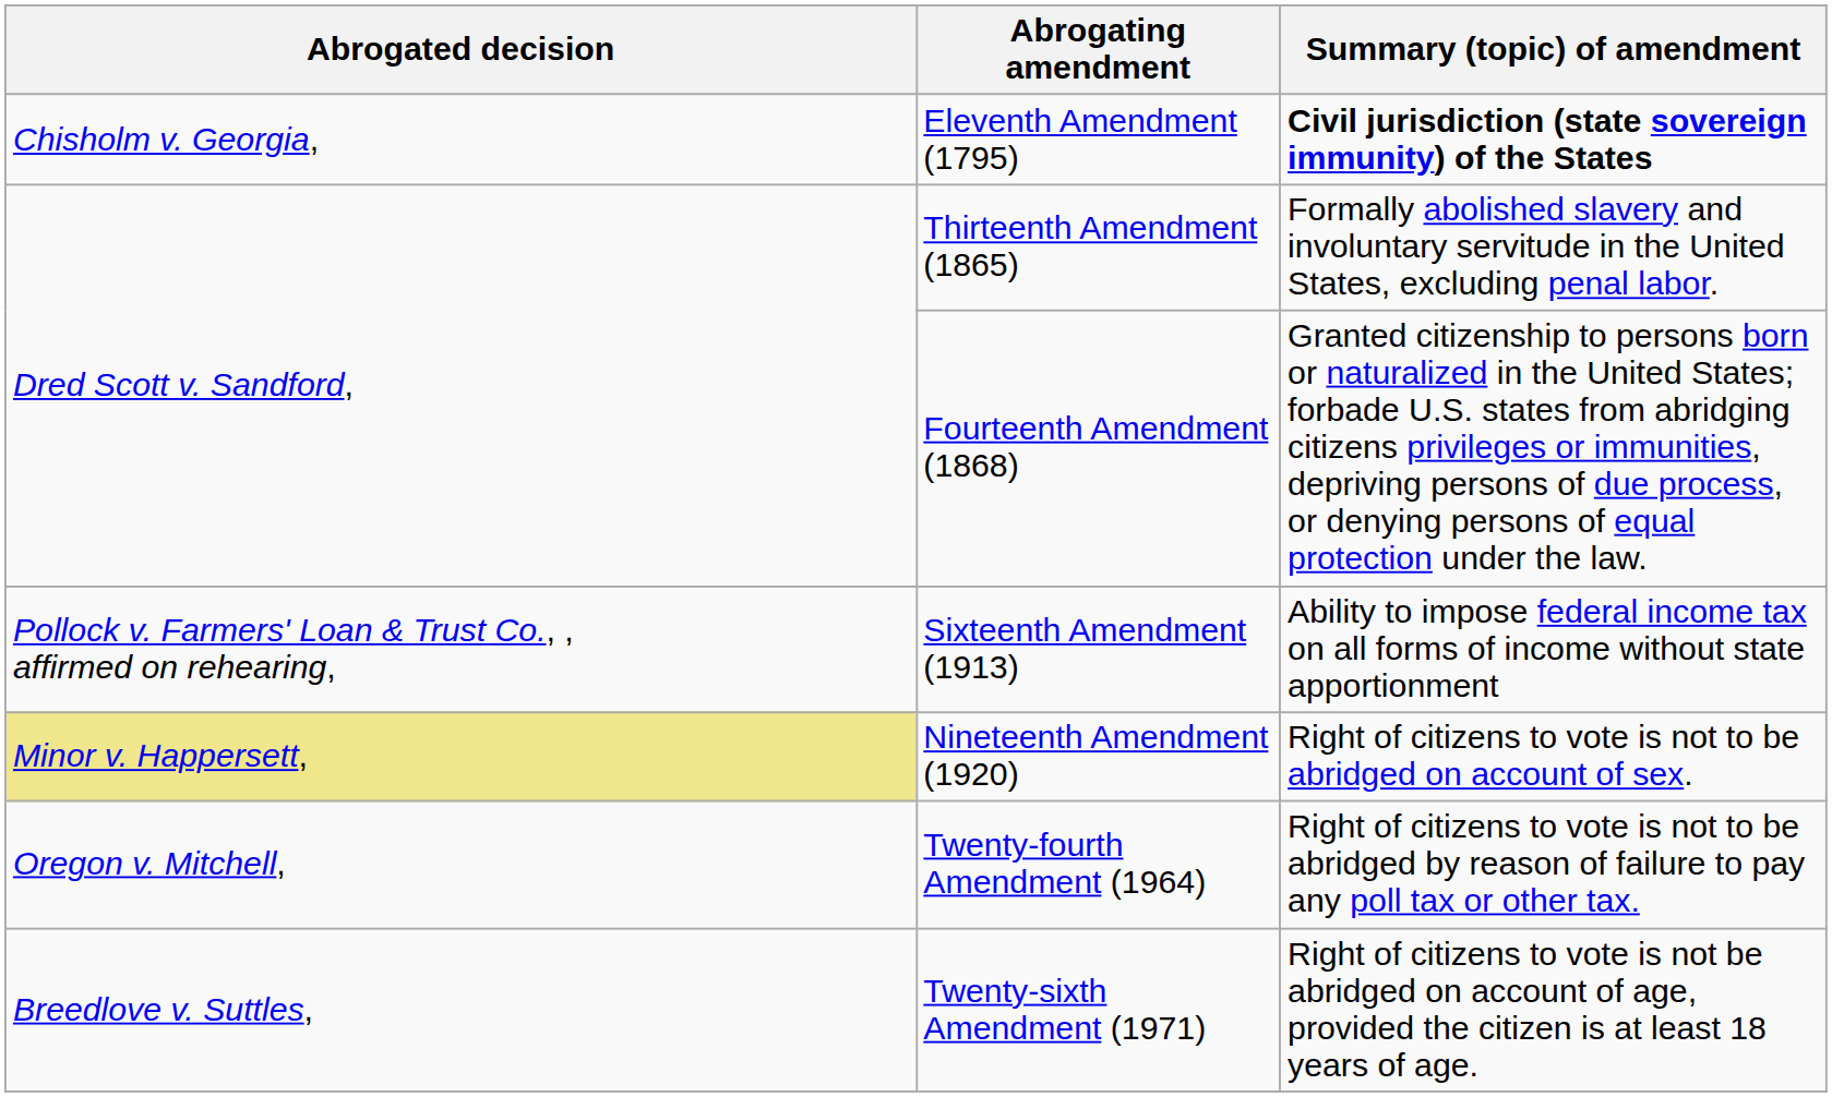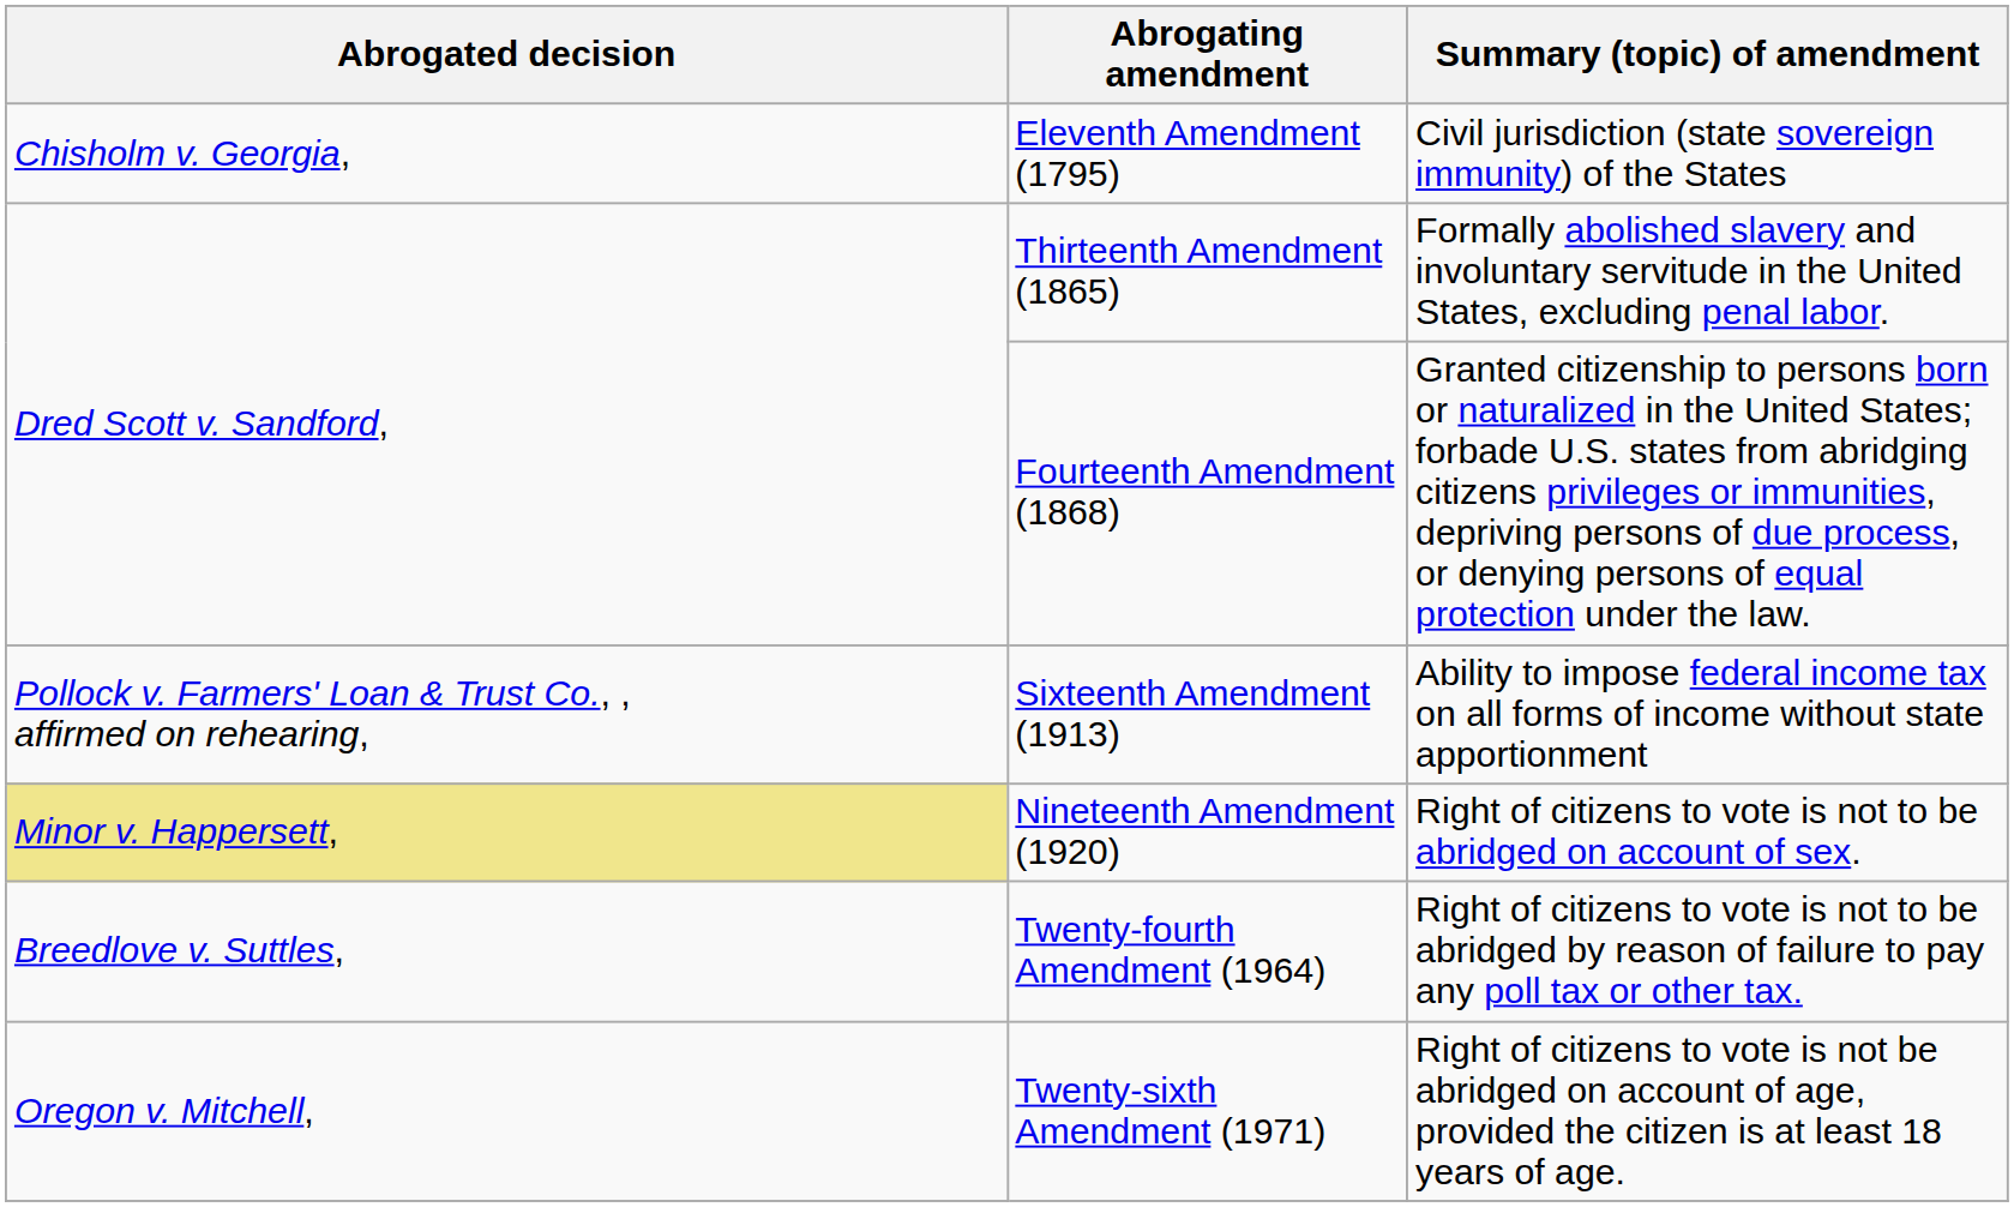 <table class="wikitable" style="width:100%; margin:auto;">
 <tr>
 <th style="width:50%;">Abrogated decision</th>
 <th style="width:20%;">Abrogating amendment</th>
 <th style="width:30%;">Summary (topic) of amendment</th>
 </tr>
 <tr>
 <td><em><a href='#'>Chisholm v. Georgia</a></em>, </td>
 <td><a href='#'>Eleventh Amendment</a> (1795)</td>
-<td><strong>Civil jurisdiction (state <a href='#'>sovereign immunity</a>) of the States</strong></td>
+<td>Civil jurisdiction (state <a href='#'>sovereign immunity</a>) of the States</td>
 </tr>
 <tr>
 <td rowspan="2"><em><a href='#'>Dred Scott v. Sandford</a></em>, </td>
 <td><a href='#'>Thirteenth Amendment</a> (1865)</td>
 <td>Formally <a href='#'>abolished slavery</a> and involuntary servitude in the United States, excluding <a href='#'>penal labor</a>.</td>
 </tr>
 <tr>
 <td><a href='#'>Fourteenth Amendment</a> (1868)</td>
 <td>Granted citizenship to persons <a href='#'>born</a> or <a href='#'>naturalized</a> in the United States; forbade U.S. states from abridging citizens <a href='#'>privileges or immunities</a>, depriving persons of <a href='#'>due process</a>, or denying persons of <a href='#'>equal protection</a> under the law.</td>
 </tr>
 <tr>
 <td><em><a href='#'>Pollock v. Farmers' Loan & Trust Co.</a></em>, ,<br> <em>affirmed on rehearing</em>, </td>
 <td><a href='#'>Sixteenth Amendment</a> (1913)</td>
 <td>Ability to impose <a href='#'>federal income tax</a> on all forms of income without state apportionment</td>
 </tr>
 <tr>
 <td style="background: khaki;"><em><a href='#'>Minor v. Happersett</a></em>, </td>
 <td><a href='#'>Nineteenth Amendment</a> (1920)</td>
 <td>Right of citizens to vote is not to be <a href='#'>abridged on account of sex</a>.</td>
 </tr>
 <tr>
-<td><em><a href='#'>Oregon v. Mitchell</a></em>, </td>
+<td><em><a href='#'>Breedlove v. Suttles</a></em>, </td>
 <td><a href='#'>Twenty-fourth Amendment</a> (1964)</td>
 <td>Right of citizens to vote is not to be abridged by reason of failure to pay any <a href='#'>poll tax or other tax.</a></td>
 </tr>
 <tr>
-<td><em><a href='#'>Breedlove v. Suttles</a></em>, </td>
+<td><em><a href='#'>Oregon v. Mitchell</a></em>, </td>
 <td><a href='#'>Twenty-sixth Amendment</a> (1971)</td>
 <td>Right of citizens to vote is not be abridged on account of age, provided the citizen is at least 18 years of age.</td>
 </tr>
 </table>
